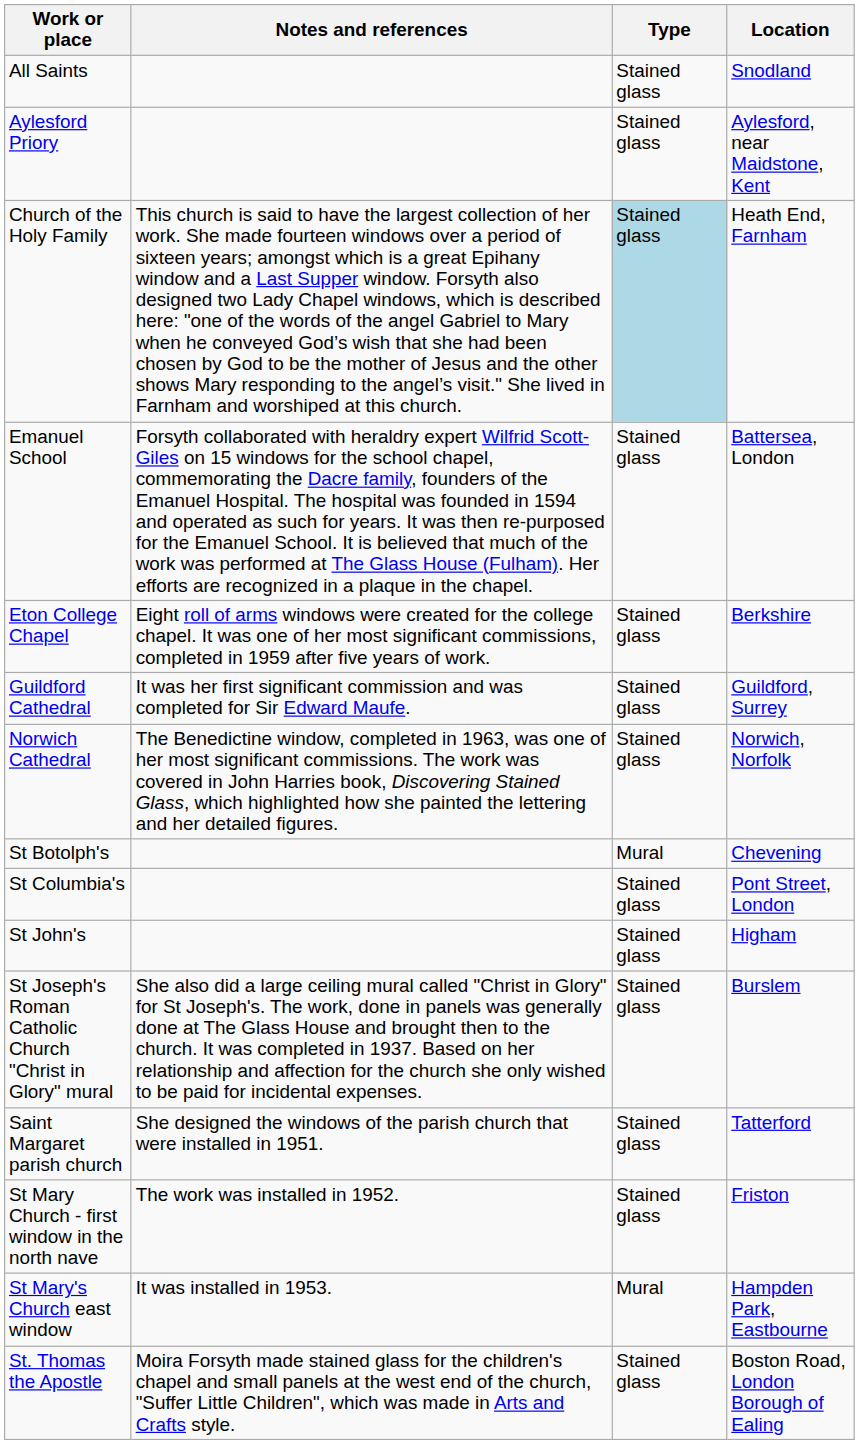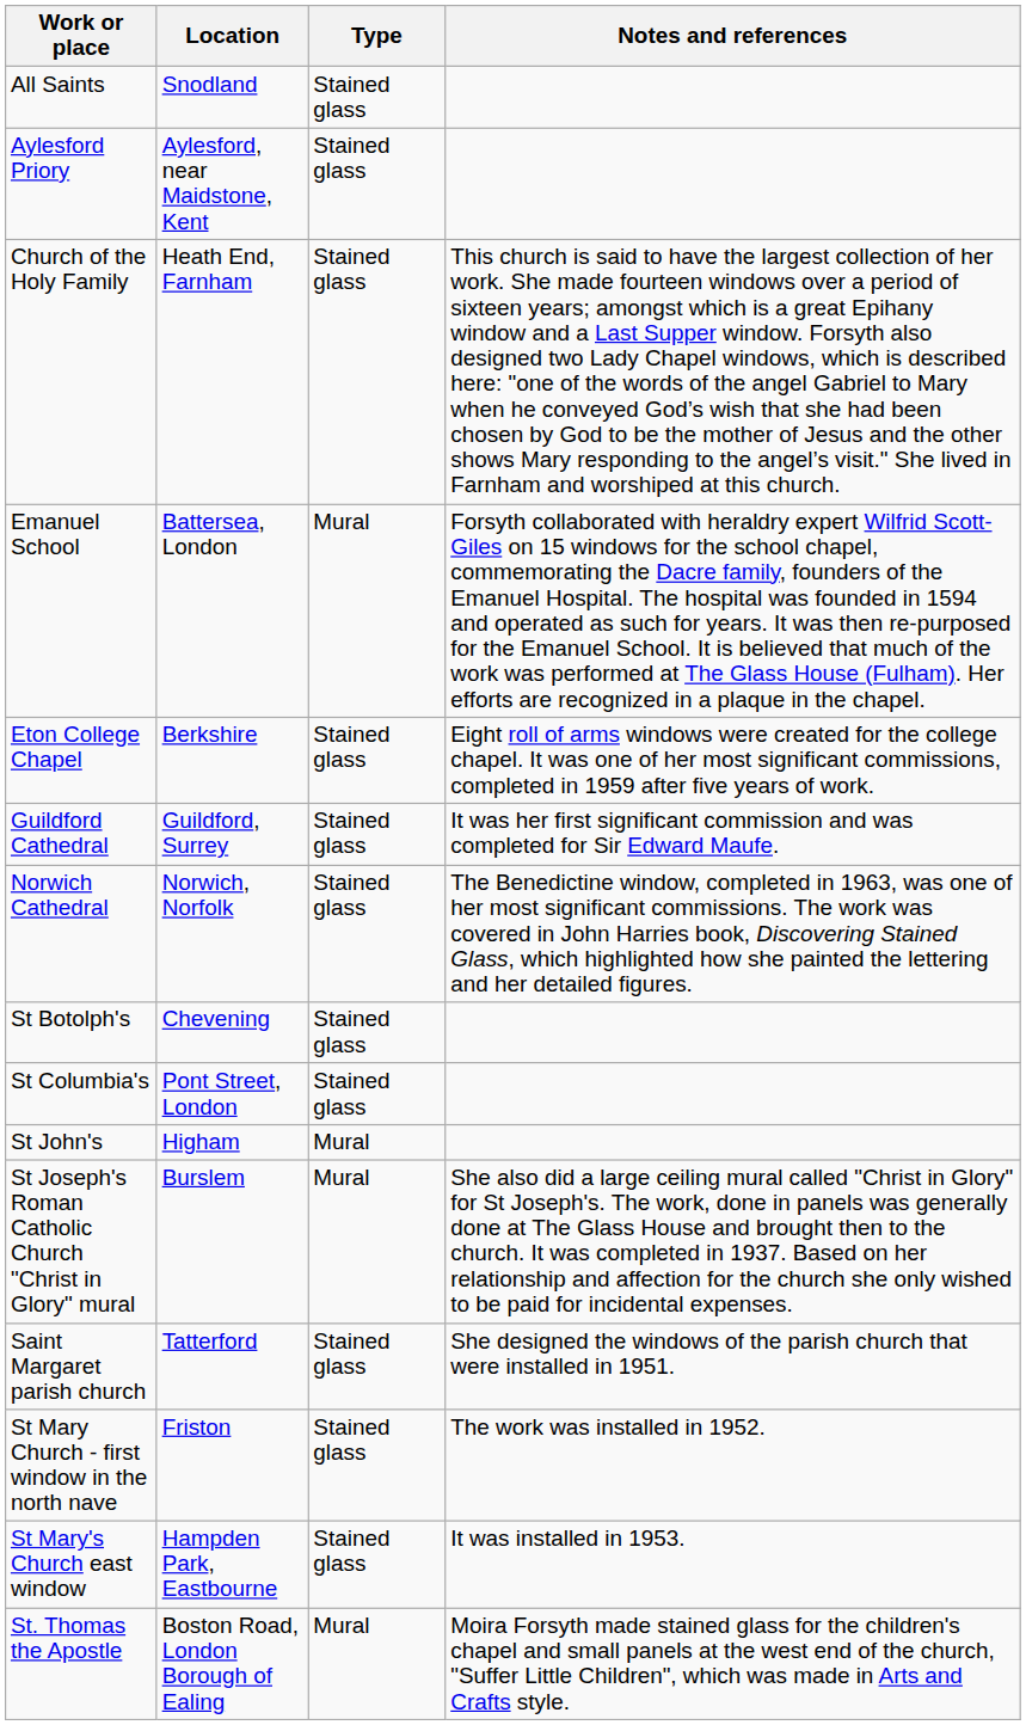 <table class="wikitable sortable">
 <tr>
 <th scope="col" style="width:100px;">Work or place</th>
+<th scope="col" style="width:100px;">Location</th>
+<th scope="col" style="width:90px;">Type</th>
 <th scope="col" style="width:400px;">Notes and references</th>
-<th scope="col" style="width:90px;">Type</th>
-<th scope="col" style="width:100px;">Location</th>
 </tr>
 <tr valign="top">
 <td>All Saints</td>
+<td><a href='#'>Snodland</a></td>
+<td>Stained glass</td>
 <td></td>
-<td>Stained glass</td>
-<td><a href='#'>Snodland</a></td>
 </tr>
 <tr valign="top">
 <td><a href='#'>Aylesford Priory</a></td>
+<td><a href='#'>Aylesford</a>, near <a href='#'>Maidstone</a>, <a href='#'>Kent</a></td>
+<td>Stained glass</td>
 <td></td>
-<td>Stained glass</td>
-<td><a href='#'>Aylesford</a>, near <a href='#'>Maidstone</a>, <a href='#'>Kent</a></td>
 </tr>
 <tr valign="top">
 <td>Church of the Holy Family</td>
+<td>Heath End, <a href='#'>Farnham</a></td>
+<td>Stained glass</td>
 <td>This church is said to have the largest collection of her work. She made fourteen windows over a period of sixteen years; amongst which is a great Epihany window and a <a href='#'>Last Supper</a> window. Forsyth also designed two Lady Chapel windows, which is described here: "one of  the words of the angel Gabriel to Mary when he conveyed God’s wish that she had been chosen by God to be the mother of Jesus and the other shows Mary responding to the angel’s visit." She lived in Farnham and worshiped at this church.</td>
-<td style="background: lightblue;">Stained glass</td>
-<td>Heath End, <a href='#'>Farnham</a></td>
 </tr>
 <tr valign="top">
 <td>Emanuel School</td>
+<td><a href='#'>Battersea</a>, London</td>
+<td>Mural</td>
 <td>Forsyth collaborated with heraldry expert <a href='#'>Wilfrid Scott-Giles</a> on 15 windows for the school chapel, commemorating the <a href='#'>Dacre family</a>, founders of the Emanuel Hospital. The hospital was founded in 1594 and operated as such for years. It was then re-purposed for the Emanuel School. It is believed that much of the work was performed at <a href='#'>The Glass House (Fulham)</a>. Her efforts are recognized in a plaque in the chapel.</td>
-<td>Stained glass</td>
-<td><a href='#'>Battersea</a>, London</td>
 </tr>
 <tr valign="top">
 <td><a href='#'>Eton College Chapel</a></td>
+<td><a href='#'>Berkshire</a></td>
+<td>Stained glass</td>
 <td>Eight  <a href='#'>roll of arms</a> windows were created for the college chapel. It was one of her most significant commissions, completed in 1959 after five years of work.</td>
-<td>Stained glass</td>
-<td><a href='#'>Berkshire</a></td>
 </tr>
 <tr valign="top">
 <td><a href='#'>Guildford Cathedral</a></td>
+<td><a href='#'>Guildford</a>, <a href='#'>Surrey</a></td>
+<td>Stained glass</td>
 <td>It was her first significant commission and was completed for Sir <a href='#'>Edward Maufe</a>.</td>
-<td>Stained glass</td>
-<td><a href='#'>Guildford</a>, <a href='#'>Surrey</a></td>
 </tr>
 <tr valign="top">
 <td><a href='#'>Norwich Cathedral</a></td>
+<td><a href='#'>Norwich</a>, <a href='#'>Norfolk</a></td>
+<td>Stained glass</td>
 <td>The Benedictine window, completed in 1963, was one of her most significant commissions. The work was covered in John Harries book, <em>Discovering Stained Glass</em>, which highlighted how she painted the lettering and her detailed figures.</td>
-<td>Stained glass</td>
-<td><a href='#'>Norwich</a>, <a href='#'>Norfolk</a></td>
 </tr>
 <tr valign="top">
 <td>St Botolph's</td>
+<td><a href='#'>Chevening</a></td>
+<td>Stained glass</td>
 <td></td>
-<td>Mural</td>
-<td><a href='#'>Chevening</a></td>
 </tr>
 <tr valign="top">
 <td>St Columbia's</td>
+<td><a href='#'>Pont Street</a>, <a href='#'>London</a></td>
+<td>Stained glass</td>
 <td></td>
-<td>Stained glass</td>
-<td><a href='#'>Pont Street</a>, <a href='#'>London</a></td>
 </tr>
 <tr valign="top">
 <td>St John's</td>
+<td><a href='#'>Higham</a></td>
+<td>Mural</td>
 <td></td>
-<td>Stained glass</td>
-<td><a href='#'>Higham</a></td>
 </tr>
 <tr valign="top">
 <td>St Joseph's Roman Catholic Church "Christ in Glory" mural</td>
+<td><a href='#'>Burslem</a></td>
+<td>Mural</td>
 <td>She also did a large ceiling mural called "Christ in Glory" for St Joseph's. The work, done in panels was generally done at The Glass House and brought then to the church. It was completed in 1937. Based on her relationship and affection for the church she only wished to be paid for incidental expenses.</td>
-<td>Stained glass</td>
-<td><a href='#'>Burslem</a></td>
 </tr>
 <tr valign="top">
 <td>Saint Margaret parish church</td>
+<td><a href='#'>Tatterford</a></td>
+<td>Stained glass</td>
 <td>She designed the windows of the parish church that were installed in 1951.</td>
-<td>Stained glass</td>
-<td><a href='#'>Tatterford</a></td>
 </tr>
 <tr valign="top">
 <td>St Mary Church - first window in the north nave</td>
+<td><a href='#'>Friston</a></td>
+<td>Stained glass</td>
 <td>The work was installed in 1952.</td>
-<td>Stained glass</td>
-<td><a href='#'>Friston</a></td>
 </tr>
 <tr valign="top">
 <td><a href='#'>St Mary's Church</a> east window</td>
+<td><a href='#'>Hampden Park</a>, <a href='#'>Eastbourne</a></td>
+<td>Stained glass</td>
 <td>It was installed in 1953.</td>
-<td>Mural</td>
-<td><a href='#'>Hampden Park</a>, <a href='#'>Eastbourne</a></td>
 </tr>
 <tr valign="top">
 <td><a href='#'>St. Thomas the Apostle</a></td>
+<td>Boston Road, <a href='#'>London Borough of Ealing</a></td>
+<td>Mural</td>
 <td>Moira Forsyth made stained glass for the children's chapel and small panels at the west end of the church, "Suffer Little Children", which was made in <a href='#'>Arts and Crafts</a> style.</td>
-<td>Stained glass</td>
-<td>Boston Road, <a href='#'>London Borough of Ealing</a></td>
 </tr>
 </table>
